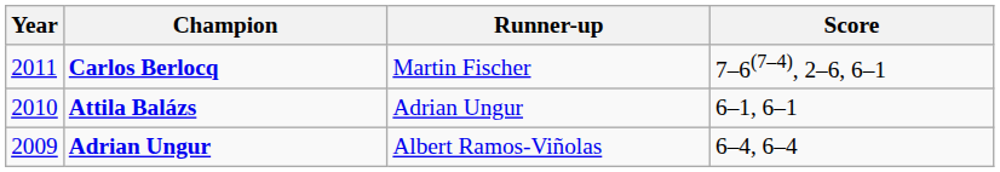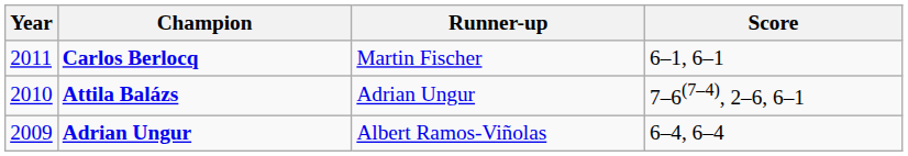 <table class="wikitable" style="font-size:90%">
 <tr>
 <th>Year</th>
 <th width="200">Champion</th>
 <th width="200">Runner-up</th>
 <th width="175">Score</th>
 </tr>
 <tr>
 <td><a href='#'>2011</a></td>
 <td> <strong><a href='#'>Carlos Berlocq</a></strong></td>
 <td> <a href='#'>Martin Fischer</a></td>
-<td>7–6<sup>(7–4)</sup>, 2–6, 6–1</td>
+<td>6–1, 6–1</td>
 </tr>
 <tr>
 <td><a href='#'>2010</a></td>
 <td> <strong><a href='#'>Attila Balázs</a></strong></td>
 <td> <a href='#'>Adrian Ungur</a></td>
-<td>6–1, 6–1</td>
+<td>7–6<sup>(7–4)</sup>, 2–6, 6–1</td>
 </tr>
 <tr>
 <td><a href='#'>2009</a></td>
 <td> <strong><a href='#'>Adrian Ungur</a></strong></td>
 <td> <a href='#'>Albert Ramos-Viñolas</a></td>
 <td>6–4, 6–4</td>
 </tr>
 </table>
